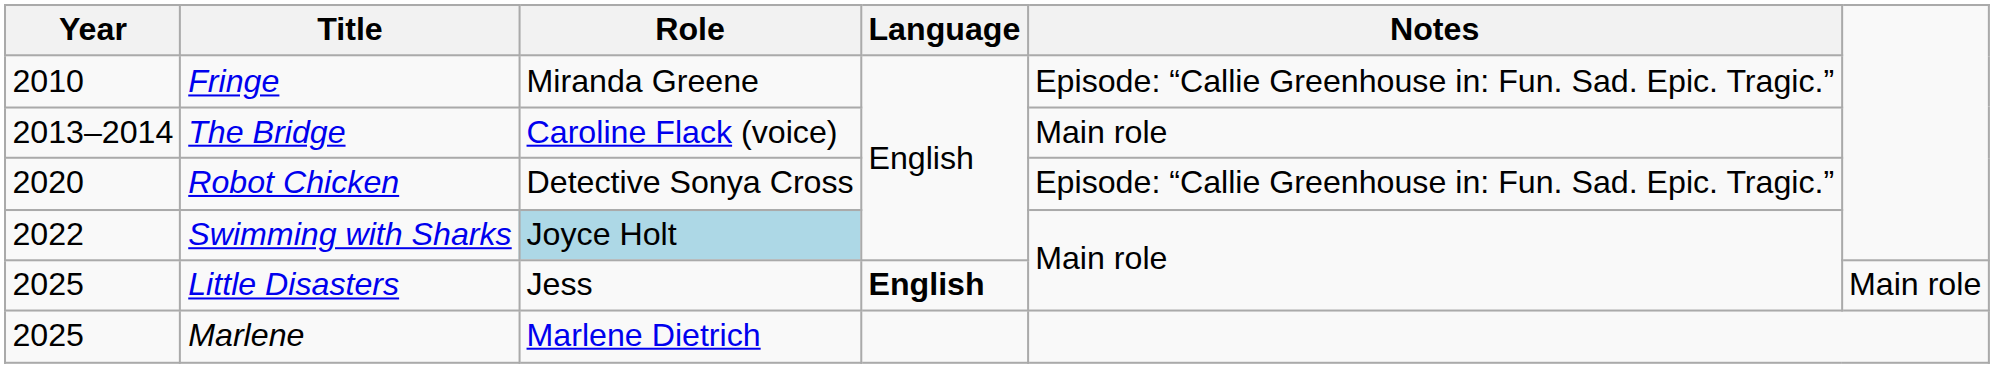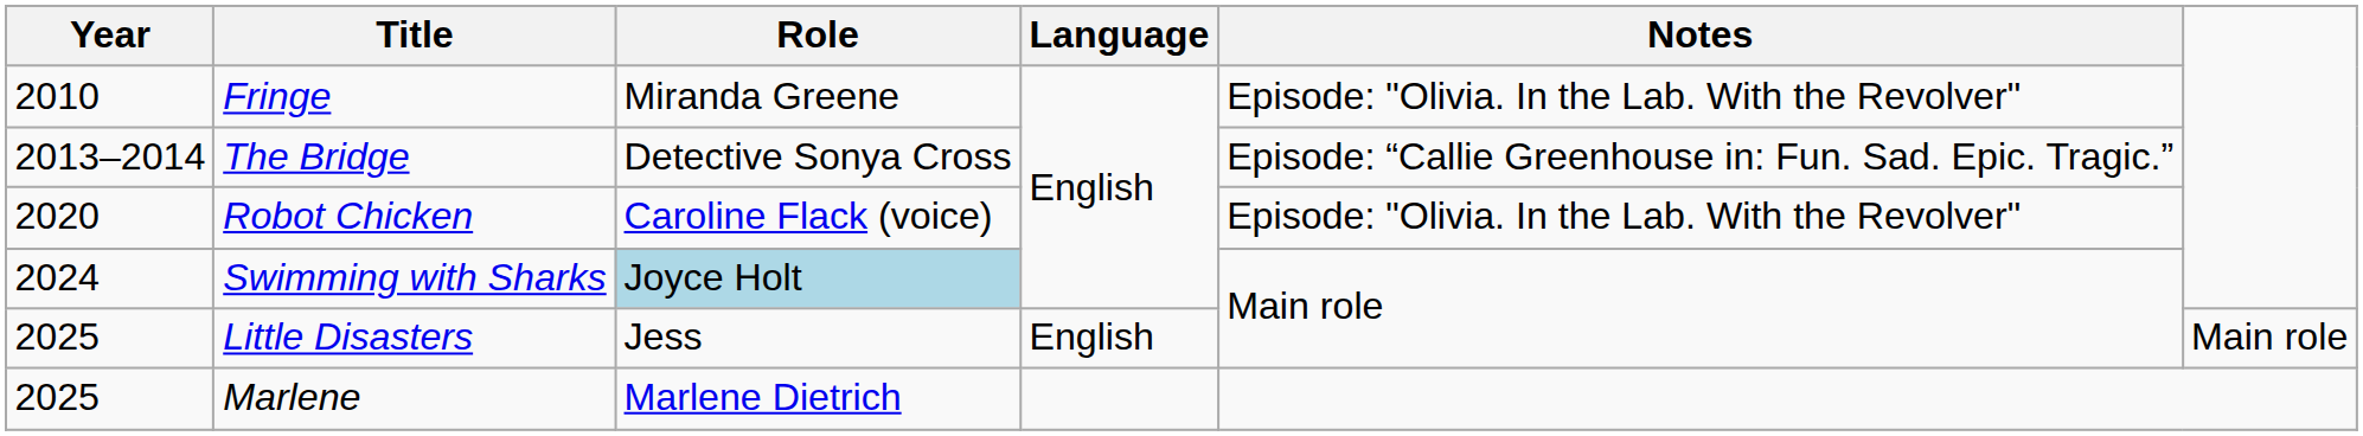 <table class="wikitable sortable">
 <tr>
 <th>Year</th>
 <th>Title</th>
 <th>Role</th>
 <th>Language</th>
 <th class="unsortable">Notes</th>
 </tr>
 <tr>
 <td>2010</td>
 <td><em><a href='#'>Fringe</a></em></td>
 <td>Miranda Greene</td>
 <td rowspan="4">English</td>
-<td>Episode: “Callie Greenhouse in: Fun. Sad. Epic. Tragic.”</td>
+<td>Episode: "Olivia. In the Lab. With the Revolver"</td>
 </tr>
 <tr>
 <td>2013–2014</td>
 <td><em><a href='#'>The Bridge</a></em></td>
-<td><a href='#'>Caroline Flack</a> (voice)</td>
-<td>Main role</td>
+<td>Detective Sonya Cross</td>
+<td>Episode: “Callie Greenhouse in: Fun. Sad. Epic. Tragic.”</td>
 </tr>
 <tr>
 <td>2020</td>
 <td><em><a href='#'>Robot Chicken</a></em></td>
-<td>Detective Sonya Cross</td>
-<td>Episode: “Callie Greenhouse in: Fun. Sad. Epic. Tragic.”</td>
+<td><a href='#'>Caroline Flack</a> (voice)</td>
+<td>Episode: "Olivia. In the Lab. With the Revolver"</td>
 </tr>
 <tr>
-<td>2022</td>
+<td>2024</td>
 <td><em><a href='#'>Swimming with Sharks</a> </em></td>
 <td style="background: lightblue;">Joyce Holt</td>
 <td rowspan="2">Main role</td>
 </tr>
 <tr>
 <td>2025</td>
 <td><em><a href='#'>Little Disasters</a></em></td>
 <td>Jess</td>
-<td><strong>English</strong></td>
+<td>English</td>
 <td>Main role</td>
 </tr>
 <tr>
 <td>2025</td>
 <td><em>Marlene</em></td>
 <td><a href='#'>Marlene Dietrich</a></td>
 <td></td>
 </tr>
 </table>
